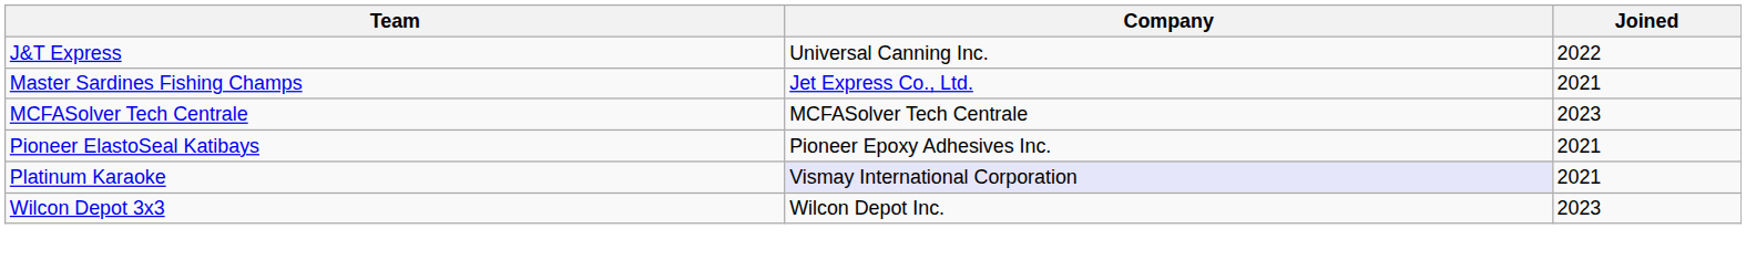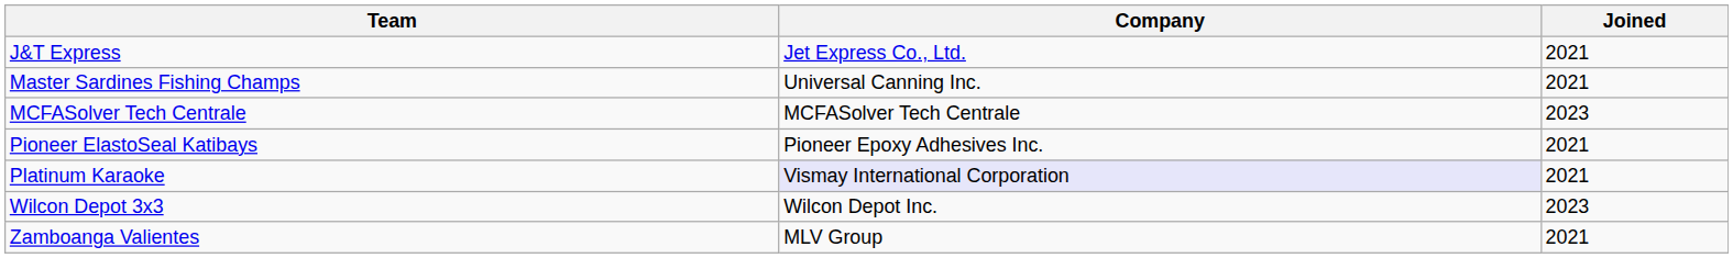 <table class="wikitable" style="font-size:90%; width:100%">
 <tr>
 <th>Team</th>
 <th>Company</th>
 <th>Joined</th>
 </tr>
 <tr>
 <td><a href='#'>J&T Express</a></td>
-<td>Universal Canning Inc.</td>
-<td>2022</td>
+<td><a href='#'>Jet Express Co., Ltd.</a></td>
+<td>2021</td>
 </tr>
 <tr>
 <td><a href='#'>Master Sardines Fishing Champs</a></td>
-<td><a href='#'>Jet Express Co., Ltd.</a></td>
+<td>Universal Canning Inc.</td>
 <td>2021</td>
 </tr>
 <tr>
 <td><a href='#'>MCFASolver Tech Centrale</a></td>
 <td>MCFASolver Tech Centrale</td>
 <td>2023</td>
 </tr>
 <tr>
 <td><a href='#'>Pioneer ElastoSeal Katibays</a></td>
 <td>Pioneer Epoxy Adhesives Inc.</td>
 <td>2021</td>
 </tr>
 <tr>
 <td><a href='#'>Platinum Karaoke</a></td>
 <td style="background: lavender;">Vismay International Corporation</td>
 <td>2021</td>
 </tr>
 <tr>
 <td><a href='#'>Wilcon Depot 3x3</a></td>
 <td>Wilcon Depot Inc.</td>
 <td>2023</td>
 </tr>
+<tr>
+<td><a href='#'>Zamboanga Valientes</a></td>
+<td>MLV Group</td>
+<td>2021</td>
+</tr>
 </table>
